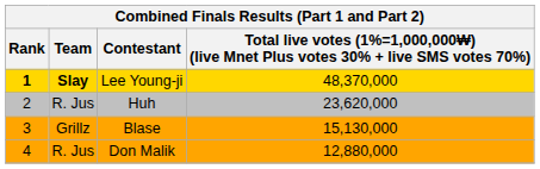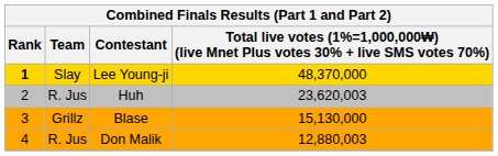 <table class="wikitable" style="text-align:center" border="2">
 <tr>
 <th colspan="4">Combined Finals Results (Part 1 and Part 2)</th>
 </tr>
 <tr>
 <th>Rank</th>
 <th>Team</th>
 <th>Contestant</th>
 <th>Total live votes (1%=1,000,000₩)<br>(live Mnet Plus votes 30% + live SMS votes 70%)</th>
 </tr>
 <tr>
 <td style="background:gold"><strong>1</strong></td>
-<td style="background:gold"><strong>Slay</strong></td>
+<td style="background:gold">Slay</td>
 <td style="background:gold">Lee Young-ji</td>
 <td style="background:gold">48,370,000</td>
 </tr>
 <tr>
 <td style="background:silver">2</td>
 <td style="background:silver">R. Jus</td>
 <td style="background:silver">Huh</td>
-<td style="background:silver">23,620,000</td>
+<td style="background:silver">23,620,003</td>
 </tr>
 <tr>
 <td style="background:orange">3</td>
 <td style="background:orange">Grillz</td>
 <td style="background:orange">Blase</td>
 <td style="background:orange">15,130,000</td>
 </tr>
 <tr>
 <td style="background:orange">4</td>
 <td style="background:orange">R. Jus</td>
 <td style="background:orange">Don Malik</td>
-<td style="background:orange">12,880,000</td>
+<td style="background:orange">12,880,003</td>
 </tr>
 <tr>
 </tr>
 </table>
